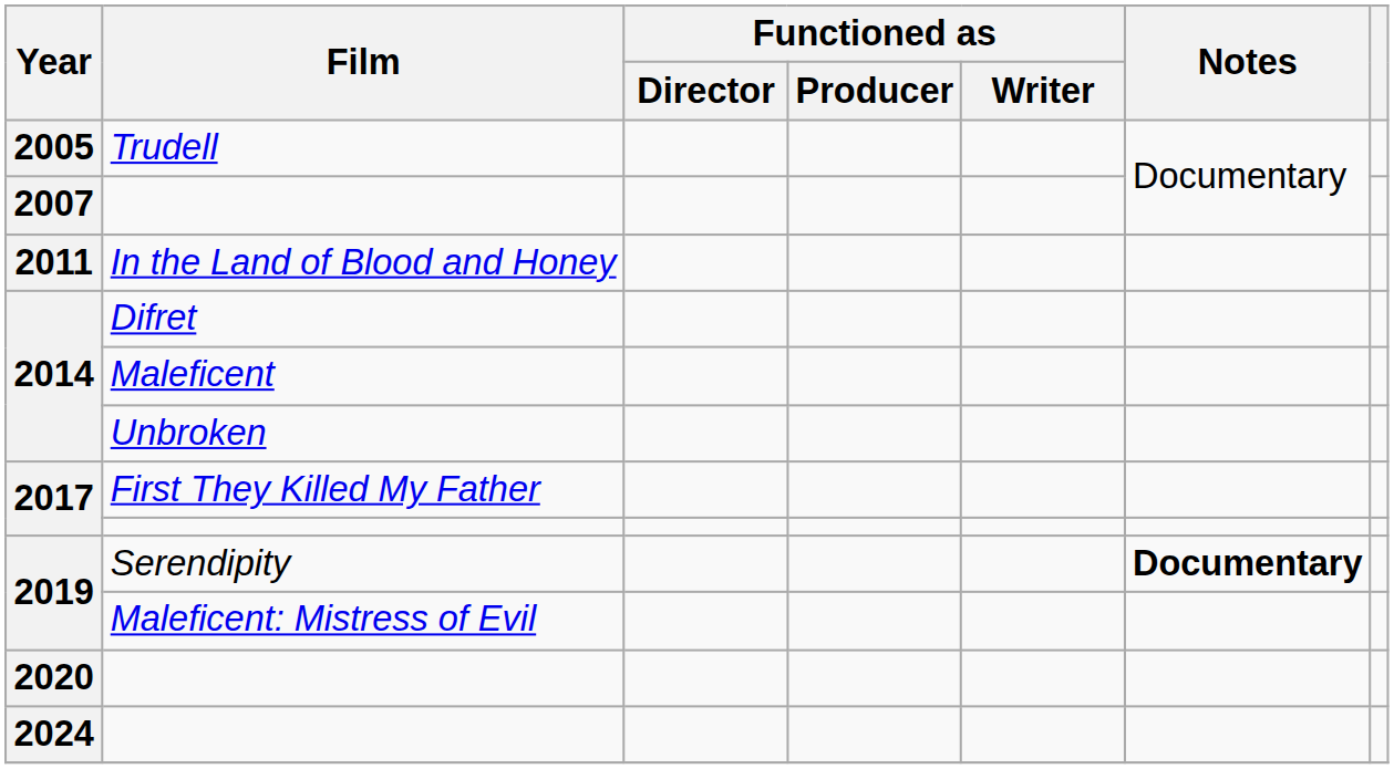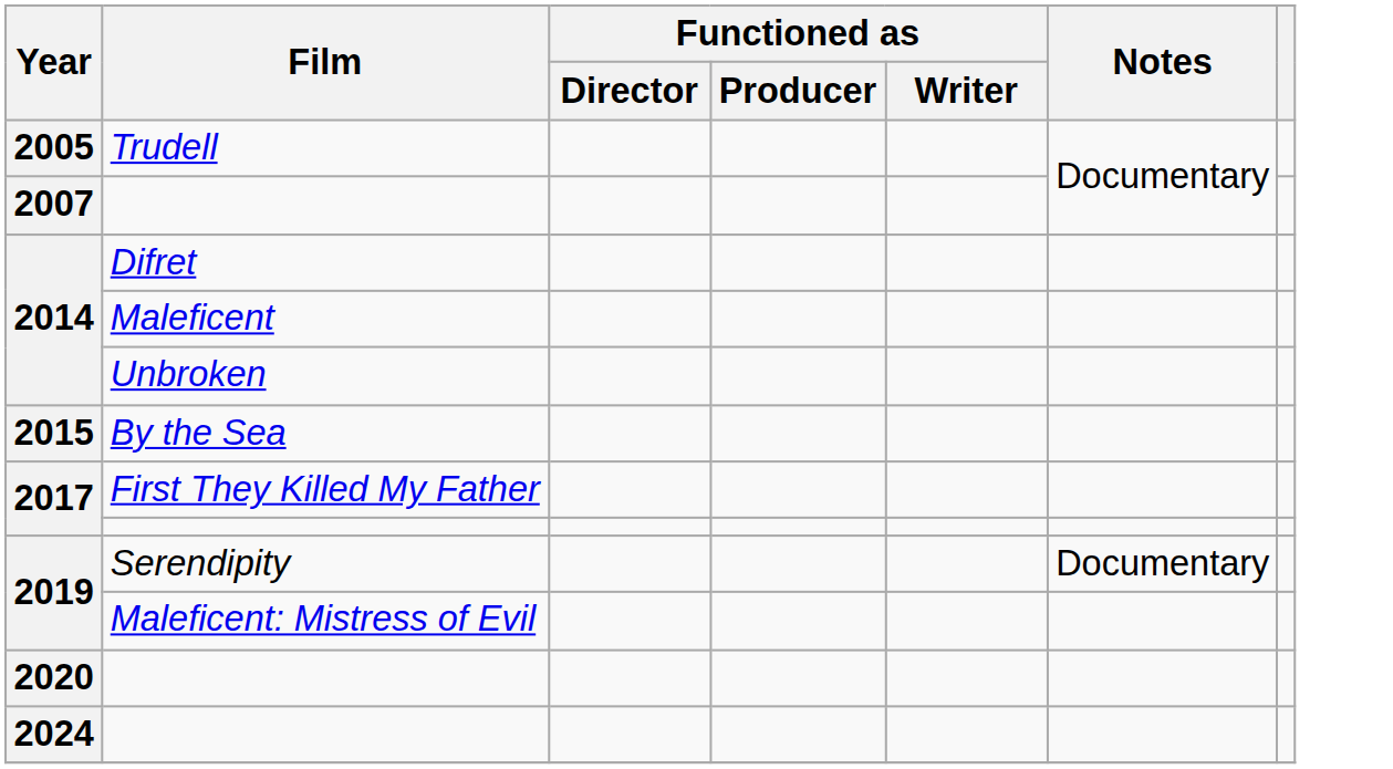 <table class="wikitable plainrowheaders sortable">
 <tr>
 <th rowspan="2">Year</th>
 <th rowspan="2">Film</th>
 <th colspan="3">Functioned as</th>
 <th scope="col" class="unsortable" rowspan="2">Notes</th>
 <th rowspan="2"; class="unsortable"></th>
 </tr>
 <tr>
 <th style="width:65px;">Director</th>
 <th style="width:65px;">Producer</th>
 <th style="width:65px;">Writer</th>
 </tr>
 <tr>
 <th scope="row">2005</th>
 <td><em><a href='#'>Trudell</a></em></td>
 <td></td>
 <td></td>
 <td></td>
 <td rowspan="2">Documentary</td>
 <td style="text-align:center;"></td>
 </tr>
 <tr>
 <th scope=row>2007</th>
 <td><em></em></td>
 <td></td>
 <td></td>
 <td></td>
 <td style="text-align:center;"></td>
 </tr>
 <tr>
-<th scope=row>2011</th>
-<td><em><a href='#'>In the Land of Blood and Honey</a></em></td>
-<td></td>
-<td></td>
-<td></td>
-<td></td>
-<td style="text-align:center;"></td>
-</tr>
-<tr>
 <th scope="row" rowspan="3">2014</th>
 <td><em><a href='#'>Difret</a></em></td>
 <td></td>
 <td></td>
 <td></td>
 <td></td>
 <td style="text-align:center;"></td>
 </tr>
 <tr>
 <td><em><a href='#'>Maleficent</a></em></td>
 <td></td>
 <td></td>
 <td></td>
 <td></td>
 <td style="text-align:center;"></td>
 </tr>
 <tr>
 <td><em><a href='#'>Unbroken</a></em></td>
+<td></td>
+<td></td>
+<td></td>
+<td></td>
+<td style="text-align:center;"></td>
+</tr>
+<tr>
+<th scope=row>2015</th>
+<td><em><a href='#'>By the Sea</a></em></td>
 <td></td>
 <td></td>
 <td></td>
 <td></td>
 <td style="text-align:center;"></td>
 </tr>
 <tr>
 <th scope=row rowspan="2">2017</th>
 <td><em><a href='#'>First They Killed My Father</a></em></td>
 <td></td>
 <td></td>
 <td></td>
 <td></td>
 <td style="text-align:center;"></td>
 </tr>
 <tr>
 <td><em></em></td>
 <td></td>
 <td></td>
 <td></td>
 <td></td>
 <td style="text-align:center;"></td>
 </tr>
 <tr>
 <th scope="row" rowspan="2">2019</th>
 <td><em>Serendipity</em></td>
 <td></td>
 <td></td>
 <td></td>
-<td><strong>Documentary</strong></td>
+<td>Documentary</td>
 <td style="text-align:center;"></td>
 </tr>
 <tr>
 <td><em><a href='#'>Maleficent: Mistress of Evil</a></em></td>
 <td></td>
 <td></td>
 <td></td>
 <td></td>
 <td style="text-align:center;"></td>
 </tr>
 <tr>
 <th scope="row">2020</th>
 <td><em></em></td>
 <td></td>
 <td></td>
 <td></td>
 <td></td>
 <td style="text-align:center;"></td>
 </tr>
 <tr>
 <th scope="row">2024</th>
 <td><em></em></td>
 <td></td>
 <td></td>
 <td></td>
 <td></td>
 <td style="text-align:center;"></td>
 </tr>
 <tr>
 </tr>
 </table>
